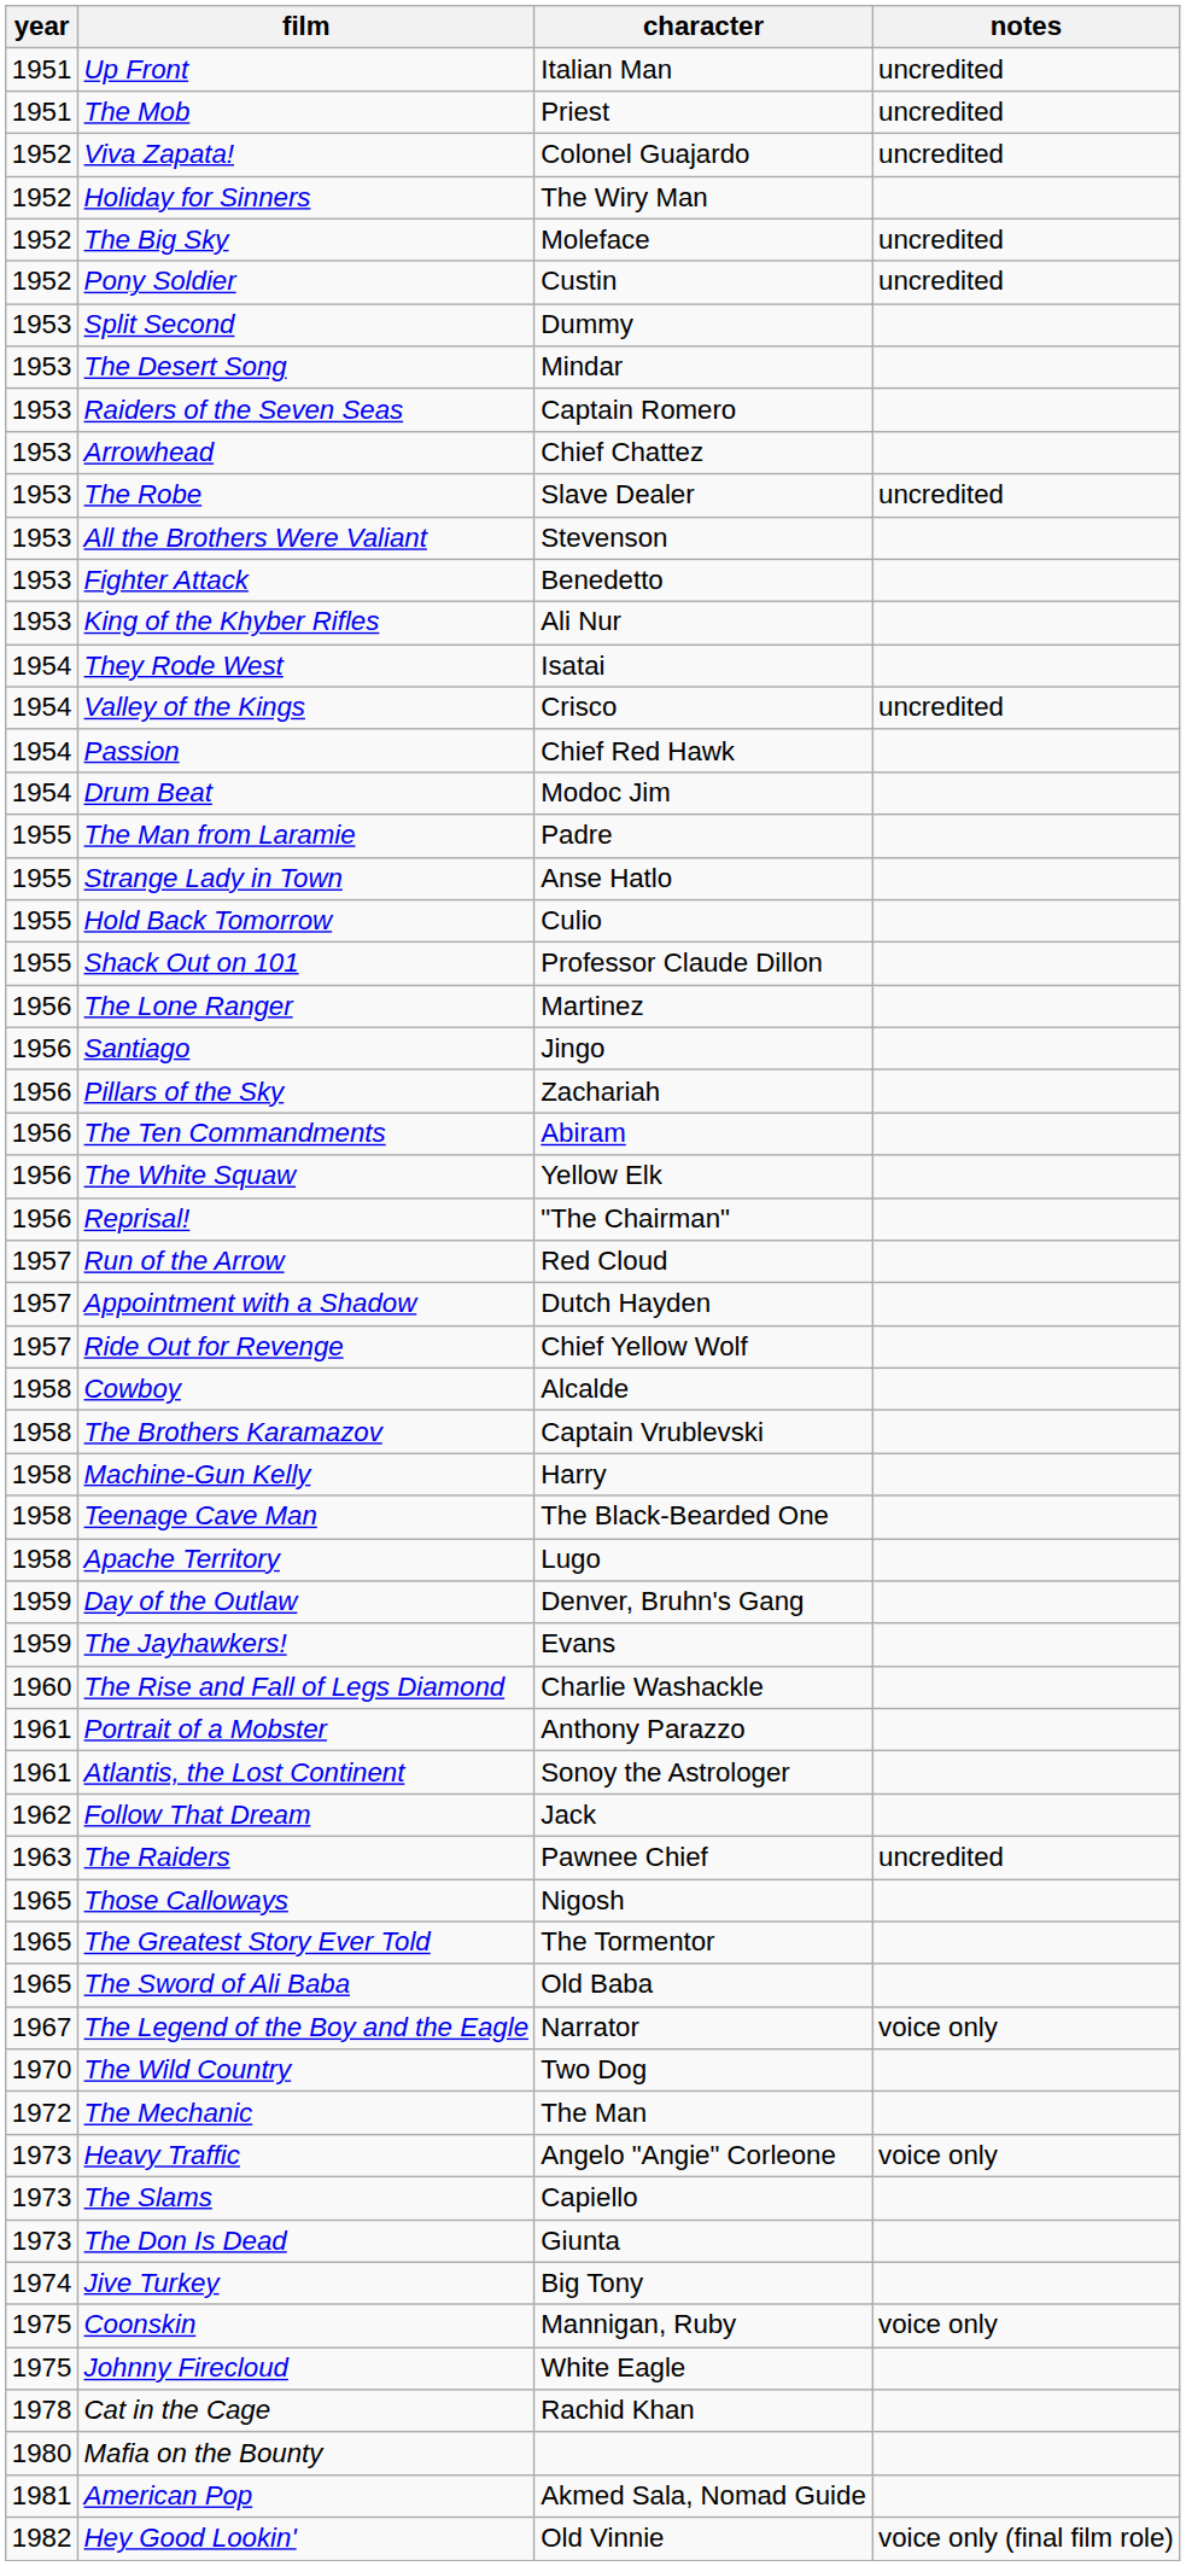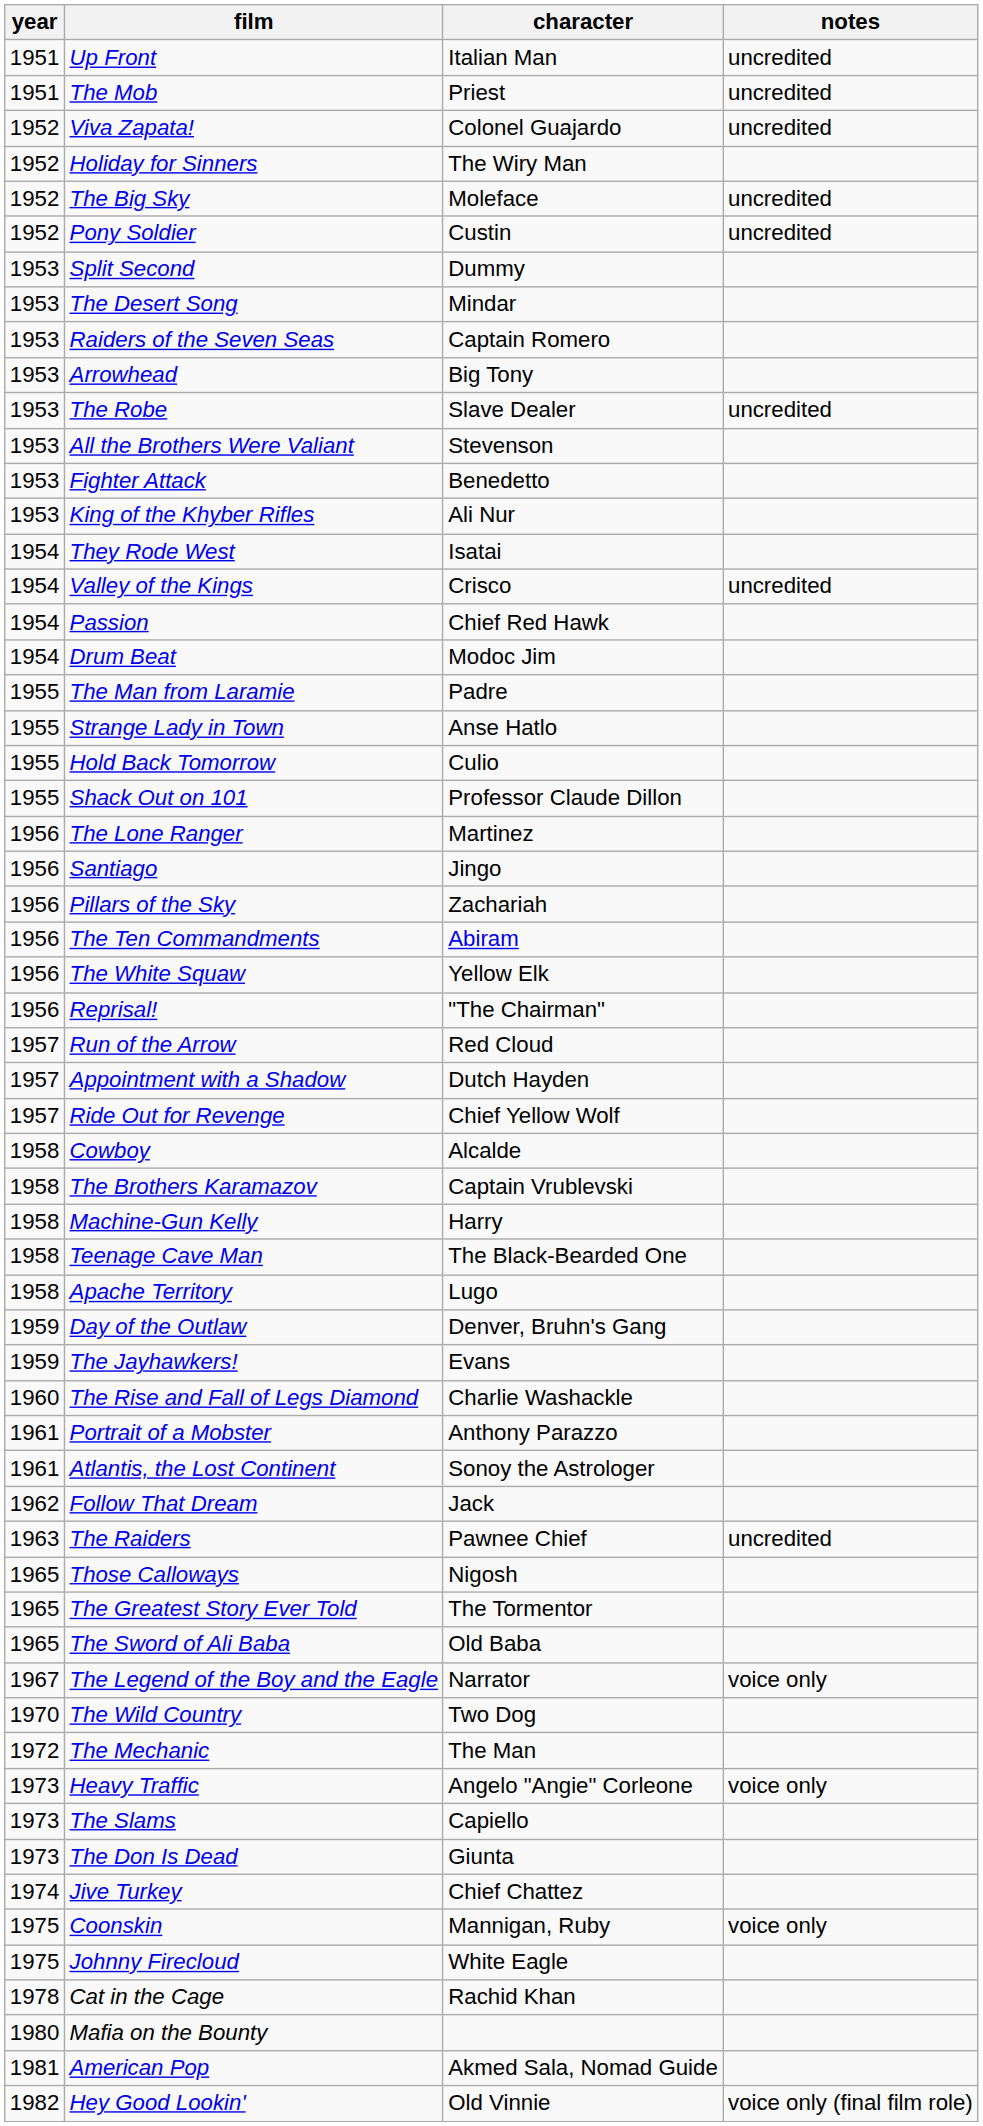 <table class="wikitable">
 <tr>
 <th>year</th>
 <th>film</th>
 <th>character</th>
 <th>notes</th>
 </tr>
 <tr>
 <td>1951</td>
 <td><em><a href='#'>Up Front</a></em></td>
 <td>Italian Man</td>
 <td>uncredited</td>
 </tr>
 <tr>
 <td>1951</td>
 <td><em><a href='#'>The Mob</a></em></td>
 <td>Priest</td>
 <td>uncredited</td>
 </tr>
 <tr>
 <td>1952</td>
 <td><em><a href='#'>Viva Zapata!</a></em></td>
 <td>Colonel Guajardo</td>
 <td>uncredited</td>
 </tr>
 <tr>
 <td>1952</td>
 <td><em><a href='#'>Holiday for Sinners</a></em></td>
 <td>The Wiry Man</td>
 <td></td>
 </tr>
 <tr>
 <td>1952</td>
 <td><em><a href='#'>The Big Sky</a></em></td>
 <td>Moleface</td>
 <td>uncredited</td>
 </tr>
 <tr>
 <td>1952</td>
 <td><em><a href='#'>Pony Soldier</a></em></td>
 <td>Custin</td>
 <td>uncredited</td>
 </tr>
 <tr>
 <td>1953</td>
 <td><em><a href='#'>Split Second</a></em></td>
 <td>Dummy</td>
 <td></td>
 </tr>
 <tr>
 <td>1953</td>
 <td><em><a href='#'>The Desert Song</a></em></td>
 <td>Mindar</td>
 <td></td>
 </tr>
 <tr>
 <td>1953</td>
 <td><em><a href='#'>Raiders of the Seven Seas</a></em></td>
 <td>Captain Romero</td>
 <td></td>
 </tr>
 <tr>
 <td>1953</td>
 <td><em><a href='#'>Arrowhead</a></em></td>
-<td>Chief Chattez</td>
+<td>Big Tony</td>
 <td></td>
 </tr>
 <tr>
 <td>1953</td>
 <td><em><a href='#'>The Robe</a></em></td>
 <td>Slave Dealer</td>
 <td>uncredited</td>
 </tr>
 <tr>
 <td>1953</td>
 <td><em><a href='#'>All the Brothers Were Valiant</a></em></td>
 <td>Stevenson</td>
 <td></td>
 </tr>
 <tr>
 <td>1953</td>
 <td><em><a href='#'>Fighter Attack</a></em></td>
 <td>Benedetto</td>
 <td></td>
 </tr>
 <tr>
 <td>1953</td>
 <td><em><a href='#'>King of the Khyber Rifles</a></em></td>
 <td>Ali Nur</td>
 <td></td>
 </tr>
 <tr>
 <td>1954</td>
 <td><em><a href='#'>They Rode West</a></em></td>
 <td>Isatai</td>
 <td></td>
 </tr>
 <tr>
 <td>1954</td>
 <td><em><a href='#'>Valley of the Kings</a></em></td>
 <td>Crisco</td>
 <td>uncredited</td>
 </tr>
 <tr>
 <td>1954</td>
 <td><em><a href='#'>Passion</a></em></td>
 <td>Chief Red Hawk</td>
 <td></td>
 </tr>
 <tr>
 <td>1954</td>
 <td><em><a href='#'>Drum Beat</a></em></td>
 <td>Modoc Jim</td>
 <td></td>
 </tr>
 <tr>
 <td>1955</td>
 <td><em><a href='#'>The Man from Laramie</a></em></td>
 <td>Padre</td>
 <td></td>
 </tr>
 <tr>
 <td>1955</td>
 <td><em><a href='#'>Strange Lady in Town</a></em></td>
 <td>Anse Hatlo</td>
 <td></td>
 </tr>
 <tr>
 <td>1955</td>
 <td><em><a href='#'>Hold Back Tomorrow</a></em></td>
 <td>Culio</td>
 <td></td>
 </tr>
 <tr>
 <td>1955</td>
 <td><em><a href='#'>Shack Out on 101</a></em></td>
 <td>Professor Claude Dillon</td>
 <td></td>
 </tr>
 <tr>
 <td>1956</td>
 <td><em><a href='#'>The Lone Ranger</a></em></td>
 <td>Martinez</td>
 <td></td>
 </tr>
 <tr>
 <td>1956</td>
 <td><em><a href='#'>Santiago</a></em></td>
 <td>Jingo</td>
 <td></td>
 </tr>
 <tr>
 <td>1956</td>
 <td><em><a href='#'>Pillars of the Sky</a></em></td>
 <td>Zachariah</td>
 <td></td>
 </tr>
 <tr>
 <td>1956</td>
 <td><em><a href='#'>The Ten Commandments</a></em></td>
 <td><a href='#'>Abiram</a></td>
 <td></td>
 </tr>
 <tr>
 <td>1956</td>
 <td><em><a href='#'>The White Squaw</a></em></td>
 <td>Yellow Elk</td>
 <td></td>
 </tr>
 <tr>
 <td>1956</td>
 <td><em><a href='#'>Reprisal!</a></em></td>
 <td>"The Chairman"</td>
 <td></td>
 </tr>
 <tr>
 <td>1957</td>
 <td><em><a href='#'>Run of the Arrow</a></em></td>
 <td>Red Cloud</td>
 <td></td>
 </tr>
 <tr>
 <td>1957</td>
 <td><em><a href='#'>Appointment with a Shadow</a></em></td>
 <td>Dutch Hayden</td>
 <td></td>
 </tr>
 <tr>
 <td>1957</td>
 <td><em><a href='#'>Ride Out for Revenge</a></em></td>
 <td>Chief Yellow Wolf</td>
 <td></td>
 </tr>
 <tr>
 <td>1958</td>
 <td><em><a href='#'>Cowboy</a></em></td>
 <td>Alcalde</td>
 <td></td>
 </tr>
 <tr>
 <td>1958</td>
 <td><em><a href='#'>The Brothers Karamazov</a></em></td>
 <td>Captain Vrublevski</td>
 <td></td>
 </tr>
 <tr>
 <td>1958</td>
 <td><em><a href='#'>Machine-Gun Kelly</a></em></td>
 <td>Harry</td>
 <td></td>
 </tr>
 <tr>
 <td>1958</td>
 <td><em><a href='#'>Teenage Cave Man</a></em></td>
 <td>The Black-Bearded One</td>
 <td></td>
 </tr>
 <tr>
 <td>1958</td>
 <td><em><a href='#'>Apache Territory</a></em></td>
 <td>Lugo</td>
 <td></td>
 </tr>
 <tr>
 <td>1959</td>
 <td><em><a href='#'>Day of the Outlaw</a></em></td>
 <td>Denver, Bruhn's Gang</td>
 <td></td>
 </tr>
 <tr>
 <td>1959</td>
 <td><em><a href='#'>The Jayhawkers!</a></em></td>
 <td>Evans</td>
 <td></td>
 </tr>
 <tr>
 <td>1960</td>
 <td><em><a href='#'>The Rise and Fall of Legs Diamond</a></em></td>
 <td>Charlie Washackle</td>
 <td></td>
 </tr>
 <tr>
 <td>1961</td>
 <td><em><a href='#'>Portrait of a Mobster</a></em></td>
 <td>Anthony Parazzo</td>
 <td></td>
 </tr>
 <tr>
 <td>1961</td>
 <td><em><a href='#'>Atlantis, the Lost Continent</a></em></td>
 <td>Sonoy the Astrologer</td>
 <td></td>
 </tr>
 <tr>
 <td>1962</td>
 <td><em><a href='#'>Follow That Dream</a></em></td>
 <td>Jack</td>
 <td></td>
 </tr>
 <tr>
 <td>1963</td>
 <td><em><a href='#'>The Raiders</a></em></td>
 <td>Pawnee Chief</td>
 <td>uncredited</td>
 </tr>
 <tr>
 <td>1965</td>
 <td><em><a href='#'>Those Calloways</a></em></td>
 <td>Nigosh</td>
 <td></td>
 </tr>
 <tr>
 <td>1965</td>
 <td><em><a href='#'>The Greatest Story Ever Told</a></em></td>
 <td>The Tormentor</td>
 <td></td>
 </tr>
 <tr>
 <td>1965</td>
 <td><em><a href='#'>The Sword of Ali Baba</a></em></td>
 <td>Old Baba</td>
 <td></td>
 </tr>
 <tr>
 <td>1967</td>
 <td><em><a href='#'>The Legend of the Boy and the Eagle</a></em></td>
 <td>Narrator</td>
 <td>voice only</td>
 </tr>
 <tr>
 <td>1970</td>
 <td><em><a href='#'>The Wild Country</a></em></td>
 <td>Two Dog</td>
 <td></td>
 </tr>
 <tr>
 <td>1972</td>
 <td><em><a href='#'>The Mechanic</a></em></td>
 <td>The Man</td>
 <td></td>
 </tr>
 <tr>
 <td>1973</td>
 <td><em><a href='#'>Heavy Traffic</a></em></td>
 <td>Angelo "Angie" Corleone</td>
 <td>voice only</td>
 </tr>
 <tr>
 <td>1973</td>
 <td><em><a href='#'>The Slams</a></em></td>
 <td>Capiello</td>
 <td></td>
 </tr>
 <tr>
 <td>1973</td>
 <td><em><a href='#'>The Don Is Dead</a></em></td>
 <td>Giunta</td>
 <td></td>
 </tr>
 <tr>
 <td>1974</td>
 <td><em><a href='#'>Jive Turkey</a></em></td>
-<td>Big Tony</td>
+<td>Chief Chattez</td>
 <td></td>
 </tr>
 <tr>
 <td>1975</td>
 <td><em><a href='#'>Coonskin</a></em></td>
 <td>Mannigan, Ruby</td>
 <td>voice only</td>
 </tr>
 <tr>
 <td>1975</td>
 <td><em><a href='#'>Johnny Firecloud</a></em></td>
 <td>White Eagle</td>
 <td></td>
 </tr>
 <tr>
 <td>1978</td>
 <td><em>Cat in the Cage</em></td>
 <td>Rachid Khan</td>
 <td></td>
 </tr>
 <tr>
 <td>1980</td>
 <td><em>Mafia on the Bounty</em></td>
 <td></td>
 <td></td>
 </tr>
 <tr>
 <td>1981</td>
 <td><em><a href='#'>American Pop</a></em></td>
 <td>Akmed Sala, Nomad Guide</td>
 <td></td>
 </tr>
 <tr>
 <td>1982</td>
 <td><em><a href='#'>Hey Good Lookin'</a></em></td>
 <td>Old Vinnie</td>
 <td>voice only (final film role)</td>
 </tr>
 </table>
